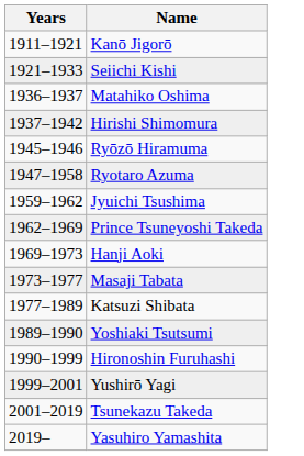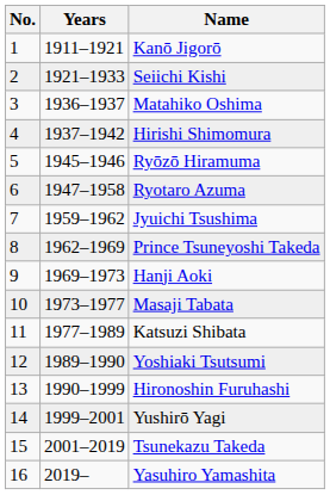 <table class="wikitable">
 <tr>
+<th align=center>No.</th>
 <th align=center>Years</th>
 <th align=center>Name</th>
 </tr>
 <tr>
+<td>1</td>
 <td>1911–1921</td>
 <td><a href='#'>Kanō Jigorō</a></td>
 </tr>
 <tr bgcolor="efefef">
+<td>2</td>
 <td>1921–1933</td>
 <td><a href='#'>Seiichi Kishi</a></td>
 </tr>
 <tr>
+<td>3</td>
 <td>1936–1937</td>
 <td><a href='#'>Matahiko Oshima</a></td>
 </tr>
 <tr bgcolor="efefef">
+<td>4</td>
 <td>1937–1942</td>
 <td><a href='#'>Hirishi Shimomura</a></td>
 </tr>
 <tr>
+<td>5</td>
 <td>1945–1946</td>
 <td><a href='#'>Ryōzō Hiramuma</a></td>
 </tr>
 <tr bgcolor="efefef">
+<td>6</td>
 <td>1947–1958</td>
 <td><a href='#'>Ryotaro Azuma</a></td>
 </tr>
 <tr>
+<td>7</td>
 <td>1959–1962</td>
 <td><a href='#'>Jyuichi Tsushima</a></td>
 </tr>
 <tr bgcolor="efefef">
+<td>8</td>
 <td>1962–1969</td>
 <td><a href='#'>Prince Tsuneyoshi Takeda</a></td>
 </tr>
 <tr>
+<td>9</td>
 <td>1969–1973</td>
 <td><a href='#'>Hanji Aoki</a></td>
 </tr>
 <tr bgcolor="efefef">
+<td>10</td>
 <td>1973–1977</td>
 <td><a href='#'>Masaji Tabata</a></td>
 </tr>
 <tr>
+<td>11</td>
 <td>1977–1989</td>
 <td>Katsuzi Shibata</td>
 </tr>
 <tr bgcolor="efefef">
+<td>12</td>
 <td>1989–1990</td>
 <td><a href='#'>Yoshiaki Tsutsumi</a></td>
 </tr>
 <tr>
+<td>13</td>
 <td>1990–1999</td>
 <td><a href='#'>Hironoshin Furuhashi</a></td>
 </tr>
 <tr bgcolor="efefef">
+<td>14</td>
 <td>1999–2001</td>
 <td>Yushirō Yagi</td>
 </tr>
 <tr>
+<td>15</td>
 <td>2001–2019</td>
 <td><a href='#'>Tsunekazu Takeda</a></td>
 </tr>
 <tr>
+<td>16</td>
 <td>2019–</td>
 <td><a href='#'>Yasuhiro Yamashita</a></td>
 </tr>
 </table>
